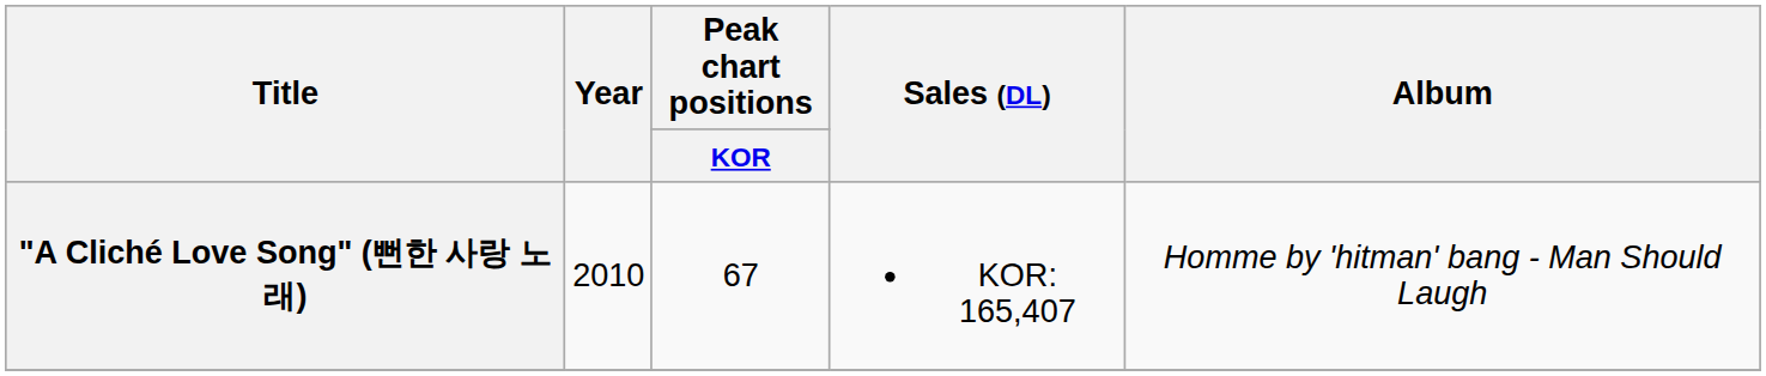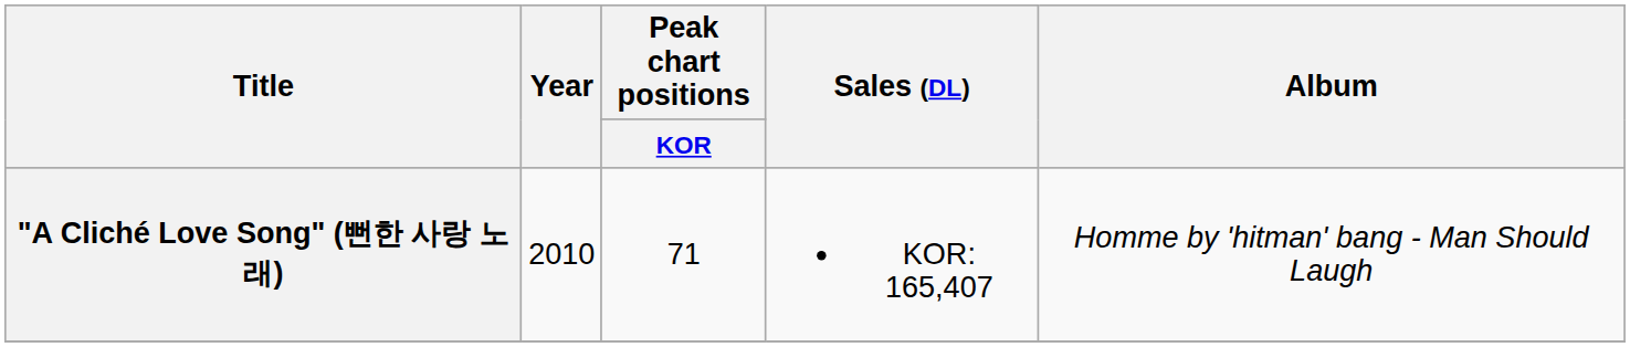 <table class="wikitable plainrowheaders" style="text-align:center;">
 <tr>
 <th scope="col" rowspan="2">Title</th>
 <th scope="col" rowspan="2">Year</th>
 <th scope="col" colspan="1">Peak chart <br> positions</th>
 <th scope="col" rowspan="2">Sales <small>(<a href='#'>DL</a>)</small></th>
 <th scope="col" rowspan="2">Album</th>
 </tr>
 <tr>
 <th><small><a href='#'>KOR</a></small><br></th>
 </tr>
 <tr>
 <th scope="row">"A Cliché Love Song" (뻔한 사랑 노래)</th>
 <td>2010</td>
-<td>67</td>
+<td>71</td>
 <td><br><ul><li>KOR: 165,407</li></ul></td>
 <td><em>Homme by 'hitman' bang - Man Should Laugh</em></td>
 </tr>
 <tr>
 </tr>
 </table>
